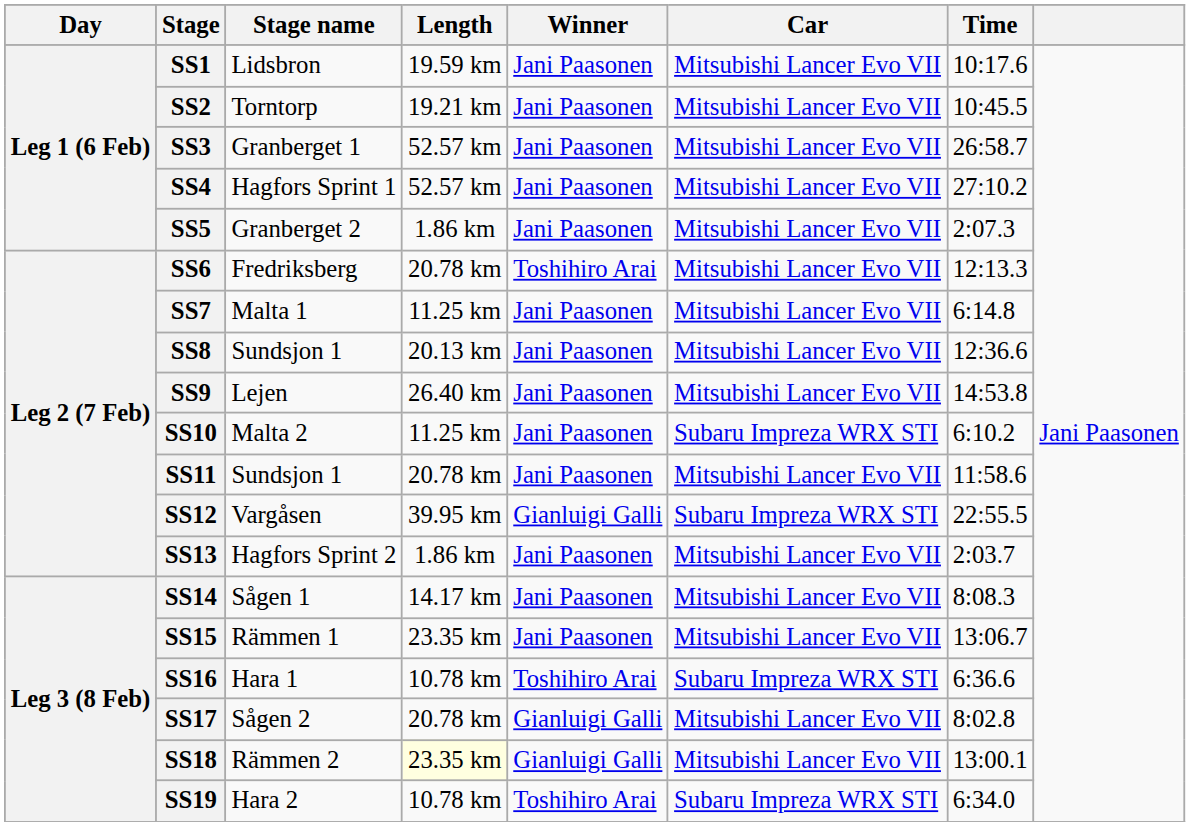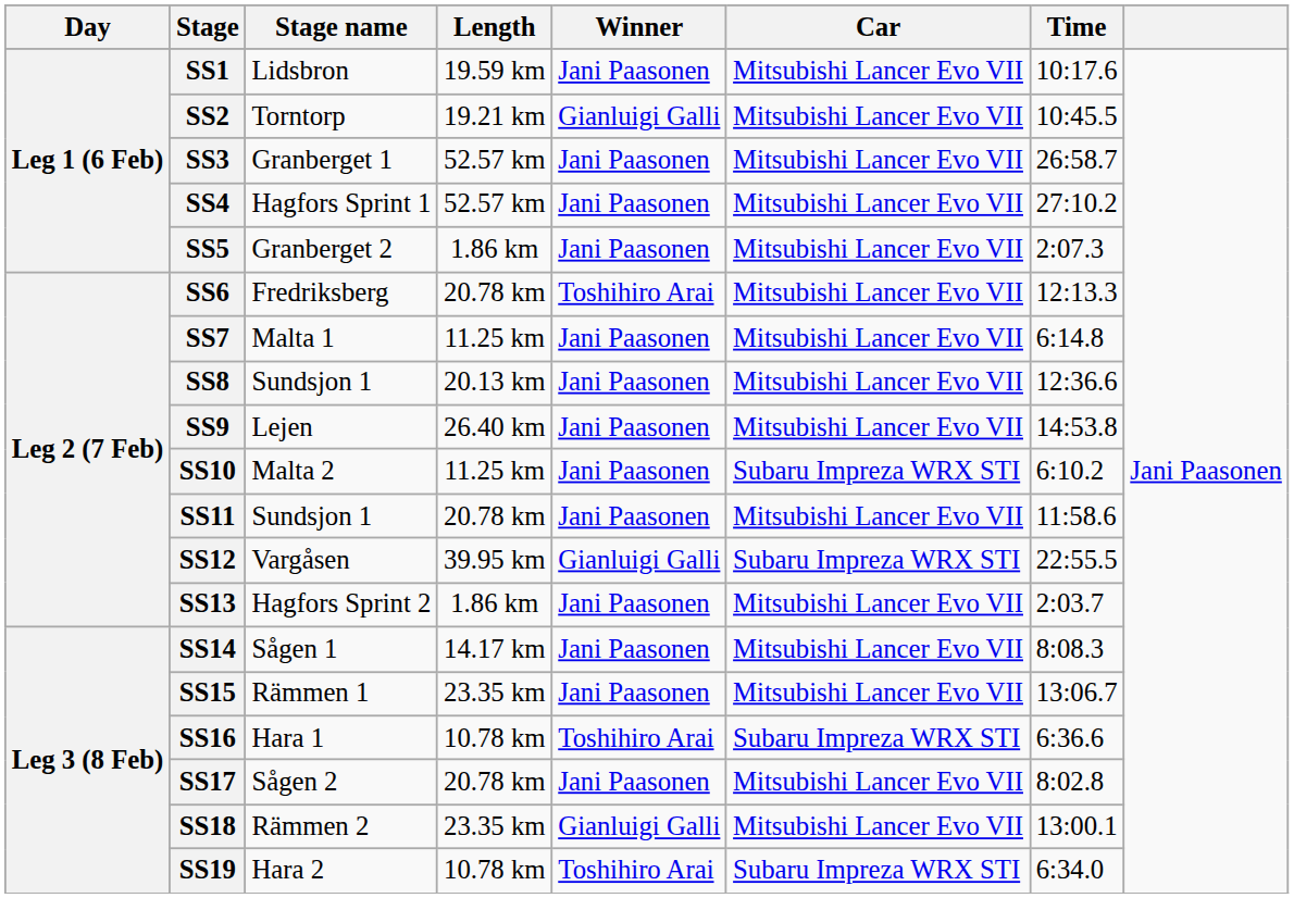 <table class="wikitable" style="font-size: 85%;">
 <tr>
 <th>Day</th>
 <th>Stage</th>
 <th>Stage name</th>
 <th>Length</th>
 <th>Winner</th>
 <th>Car</th>
 <th>Time</th>
 <th></th>
 </tr>
 <tr>
 <th rowspan="5">Leg 1 (6 Feb)</th>
 <th>SS1</th>
 <td>Lidsbron</td>
 <td align="center">19.59 km</td>
 <td> <a href='#'>Jani Paasonen</a></td>
 <td><a href='#'>Mitsubishi Lancer Evo VII</a></td>
 <td>10:17.6</td>
 <td rowspan="19"> <a href='#'>Jani Paasonen</a></td>
 </tr>
 <tr>
 <th>SS2</th>
 <td>Torntorp</td>
 <td align="center">19.21 km</td>
-<td> <a href='#'>Jani Paasonen</a></td>
+<td> <a href='#'>Gianluigi Galli</a></td>
 <td><a href='#'>Mitsubishi Lancer Evo VII</a></td>
 <td>10:45.5</td>
 </tr>
 <tr>
 <th>SS3</th>
 <td>Granberget 1</td>
 <td align="center">52.57 km</td>
 <td> <a href='#'>Jani Paasonen</a></td>
 <td><a href='#'>Mitsubishi Lancer Evo VII</a></td>
 <td>26:58.7</td>
 </tr>
 <tr>
 <th>SS4</th>
 <td>Hagfors Sprint 1</td>
 <td align="center">52.57 km</td>
 <td> <a href='#'>Jani Paasonen</a></td>
 <td><a href='#'>Mitsubishi Lancer Evo VII</a></td>
 <td>27:10.2</td>
 </tr>
 <tr>
 <th>SS5</th>
 <td>Granberget 2</td>
 <td align="center">1.86 km</td>
 <td> <a href='#'>Jani Paasonen</a></td>
 <td><a href='#'>Mitsubishi Lancer Evo VII</a></td>
 <td>2:07.3</td>
 </tr>
 <tr>
 <th rowspan="8">Leg 2 (7 Feb)</th>
 <th>SS6</th>
 <td>Fredriksberg</td>
 <td align="center">20.78 km</td>
 <td> <a href='#'>Toshihiro Arai</a></td>
 <td><a href='#'>Mitsubishi Lancer Evo VII</a></td>
 <td>12:13.3</td>
 </tr>
 <tr>
 <th>SS7</th>
 <td>Malta 1</td>
 <td align="center">11.25 km</td>
 <td> <a href='#'>Jani Paasonen</a></td>
 <td><a href='#'>Mitsubishi Lancer Evo VII</a></td>
 <td>6:14.8</td>
 </tr>
 <tr>
 <th>SS8</th>
 <td>Sundsjon 1</td>
 <td align="center">20.13 km</td>
 <td> <a href='#'>Jani Paasonen</a></td>
 <td><a href='#'>Mitsubishi Lancer Evo VII</a></td>
 <td>12:36.6</td>
 </tr>
 <tr>
 <th>SS9</th>
 <td>Lejen</td>
 <td align="center">26.40 km</td>
 <td> <a href='#'>Jani Paasonen</a></td>
 <td><a href='#'>Mitsubishi Lancer Evo VII</a></td>
 <td>14:53.8</td>
 </tr>
 <tr>
 <th>SS10</th>
 <td>Malta 2</td>
 <td align="center">11.25 km</td>
 <td> <a href='#'>Jani Paasonen</a></td>
 <td><a href='#'>Subaru Impreza WRX STI</a></td>
 <td>6:10.2</td>
 </tr>
 <tr>
 <th>SS11</th>
 <td>Sundsjon 1</td>
 <td align="center">20.78 km</td>
 <td> <a href='#'>Jani Paasonen</a></td>
 <td><a href='#'>Mitsubishi Lancer Evo VII</a></td>
 <td>11:58.6</td>
 </tr>
 <tr>
 <th>SS12</th>
 <td>Vargåsen</td>
 <td align="center">39.95 km</td>
 <td> <a href='#'>Gianluigi Galli</a></td>
 <td><a href='#'>Subaru Impreza WRX STI</a></td>
 <td>22:55.5</td>
 </tr>
 <tr>
 <th>SS13</th>
 <td>Hagfors Sprint 2</td>
 <td align="center">1.86 km</td>
 <td> <a href='#'>Jani Paasonen</a></td>
 <td><a href='#'>Mitsubishi Lancer Evo VII</a></td>
 <td>2:03.7</td>
 </tr>
 <tr>
 <th rowspan="6">Leg 3 (8 Feb)</th>
 <th>SS14</th>
 <td>Sågen 1</td>
 <td align="center">14.17 km</td>
 <td> <a href='#'>Jani Paasonen</a></td>
 <td><a href='#'>Mitsubishi Lancer Evo VII</a></td>
 <td>8:08.3</td>
 </tr>
 <tr>
 <th>SS15</th>
 <td>Rämmen 1</td>
 <td align="center">23.35 km</td>
 <td> <a href='#'>Jani Paasonen</a></td>
 <td><a href='#'>Mitsubishi Lancer Evo VII</a></td>
 <td>13:06.7</td>
 </tr>
 <tr>
 <th>SS16</th>
 <td>Hara 1</td>
 <td align="center">10.78 km</td>
 <td> <a href='#'>Toshihiro Arai</a></td>
 <td><a href='#'>Subaru Impreza WRX STI</a></td>
 <td>6:36.6</td>
 </tr>
 <tr>
 <th>SS17</th>
 <td>Sågen 2</td>
 <td align="center">20.78 km</td>
-<td> <a href='#'>Gianluigi Galli</a></td>
+<td> <a href='#'>Jani Paasonen</a></td>
 <td><a href='#'>Mitsubishi Lancer Evo VII</a></td>
 <td>8:02.8</td>
 </tr>
 <tr>
 <th>SS18</th>
 <td>Rämmen 2</td>
-<td align="center" style="background: lightyellow;">23.35 km</td>
+<td align="center">23.35 km</td>
 <td> <a href='#'>Gianluigi Galli</a></td>
 <td><a href='#'>Mitsubishi Lancer Evo VII</a></td>
 <td>13:00.1</td>
 </tr>
 <tr>
 <th>SS19</th>
 <td>Hara 2</td>
 <td align="center">10.78 km</td>
 <td> <a href='#'>Toshihiro Arai</a></td>
 <td><a href='#'>Subaru Impreza WRX STI</a></td>
 <td>6:34.0</td>
 </tr>
 <tr>
 </tr>
 </table>
